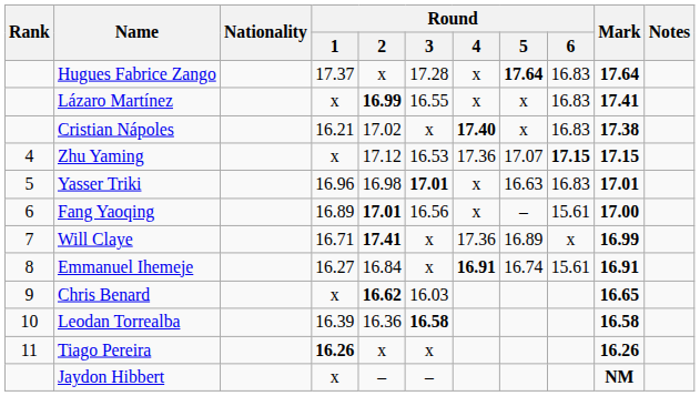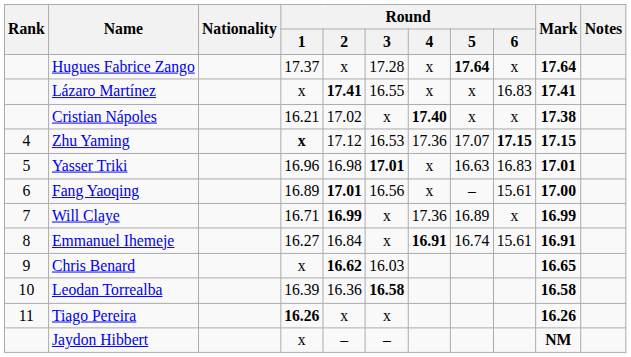 <table class="wikitable sortable" style="text-align:center">
 <tr>
 <th rowspan=2>Rank</th>
 <th rowspan=2>Name</th>
 <th rowspan=2>Nationality</th>
 <th colspan=6>Round</th>
 <th rowspan=2>Mark</th>
 <th rowspan=2>Notes</th>
 </tr>
 <tr>
 <th>1</th>
 <th>2</th>
 <th>3</th>
 <th>4</th>
 <th>5</th>
 <th>6</th>
 </tr>
 <tr>
 <td></td>
 <td align=left><a href='#'>Hugues Fabrice Zango</a></td>
 <td align=left></td>
 <td>17.37</td>
 <td>x</td>
 <td>17.28</td>
 <td>x</td>
 <td><strong>17.64</strong></td>
-<td>16.83</td>
+<td>x</td>
 <td><strong>17.64</strong></td>
 <td></td>
 </tr>
 <tr>
 <td></td>
 <td align=left><a href='#'>Lázaro Martínez</a></td>
 <td align=left></td>
 <td>x</td>
-<td><strong>16.99</strong></td>
+<td><strong>17.41</strong></td>
 <td>16.55</td>
 <td>x</td>
 <td>x</td>
 <td>16.83</td>
 <td><strong>17.41</strong></td>
 <td></td>
 </tr>
 <tr>
 <td></td>
 <td align=left><a href='#'>Cristian Nápoles</a></td>
 <td align=left></td>
 <td>16.21</td>
 <td>17.02</td>
 <td>x</td>
 <td><strong>17.40</strong></td>
 <td>x</td>
-<td>16.83</td>
+<td>x</td>
 <td><strong>17.38</strong></td>
 <td></td>
 </tr>
 <tr>
 <td>4</td>
 <td align=left><a href='#'>Zhu Yaming</a></td>
 <td align=left></td>
-<td>x</td>
+<td><strong>x</strong></td>
 <td>17.12</td>
 <td>16.53</td>
 <td>17.36</td>
 <td>17.07</td>
 <td><strong>17.15</strong></td>
 <td><strong>17.15</strong></td>
 <td></td>
 </tr>
 <tr>
 <td>5</td>
 <td align=left><a href='#'>Yasser Triki</a></td>
 <td align=left></td>
 <td>16.96</td>
 <td>16.98</td>
 <td><strong>17.01</strong></td>
 <td>x</td>
 <td>16.63</td>
 <td>16.83</td>
 <td><strong>17.01</strong></td>
 <td></td>
 </tr>
 <tr>
 <td>6</td>
 <td align=left><a href='#'>Fang Yaoqing</a></td>
 <td align=left></td>
 <td>16.89</td>
 <td><strong>17.01</strong></td>
 <td>16.56</td>
 <td>x</td>
 <td>–</td>
 <td>15.61</td>
 <td><strong>17.00</strong></td>
 <td></td>
 </tr>
 <tr>
 <td>7</td>
 <td align=left><a href='#'>Will Claye</a></td>
 <td align=left></td>
 <td>16.71</td>
-<td><strong>17.41</strong></td>
+<td><strong>16.99</strong></td>
 <td>x</td>
 <td>17.36</td>
 <td>16.89</td>
 <td>x</td>
 <td><strong>16.99</strong></td>
 <td></td>
 </tr>
 <tr>
 <td>8</td>
 <td align=left><a href='#'>Emmanuel Ihemeje</a></td>
 <td align=left></td>
 <td>16.27</td>
 <td>16.84</td>
 <td>x</td>
 <td><strong>16.91</strong></td>
 <td>16.74</td>
 <td>15.61</td>
 <td><strong>16.91</strong></td>
 <td></td>
 </tr>
 <tr>
 <td>9</td>
 <td align=left><a href='#'>Chris Benard</a></td>
 <td align=left></td>
 <td>x</td>
 <td><strong>16.62</strong></td>
 <td>16.03</td>
 <td></td>
 <td></td>
 <td></td>
 <td><strong>16.65</strong></td>
 <td></td>
 </tr>
 <tr>
 <td>10</td>
 <td align=left><a href='#'>Leodan Torrealba</a></td>
 <td align=left></td>
 <td>16.39</td>
 <td>16.36</td>
 <td><strong>16.58</strong></td>
 <td></td>
 <td></td>
 <td></td>
 <td><strong>16.58</strong></td>
 <td></td>
 </tr>
 <tr>
 <td>11</td>
 <td align=left><a href='#'>Tiago Pereira</a></td>
 <td align=left></td>
 <td><strong>16.26</strong></td>
 <td>x</td>
 <td>x</td>
 <td></td>
 <td></td>
 <td></td>
 <td><strong>16.26</strong></td>
 <td></td>
 </tr>
 <tr>
 <td></td>
 <td align=left><a href='#'>Jaydon Hibbert</a></td>
 <td align=left></td>
 <td>x</td>
 <td>–</td>
 <td>–</td>
 <td></td>
 <td></td>
 <td></td>
 <td><strong>NM</strong></td>
 <td></td>
 </tr>
 </table>
